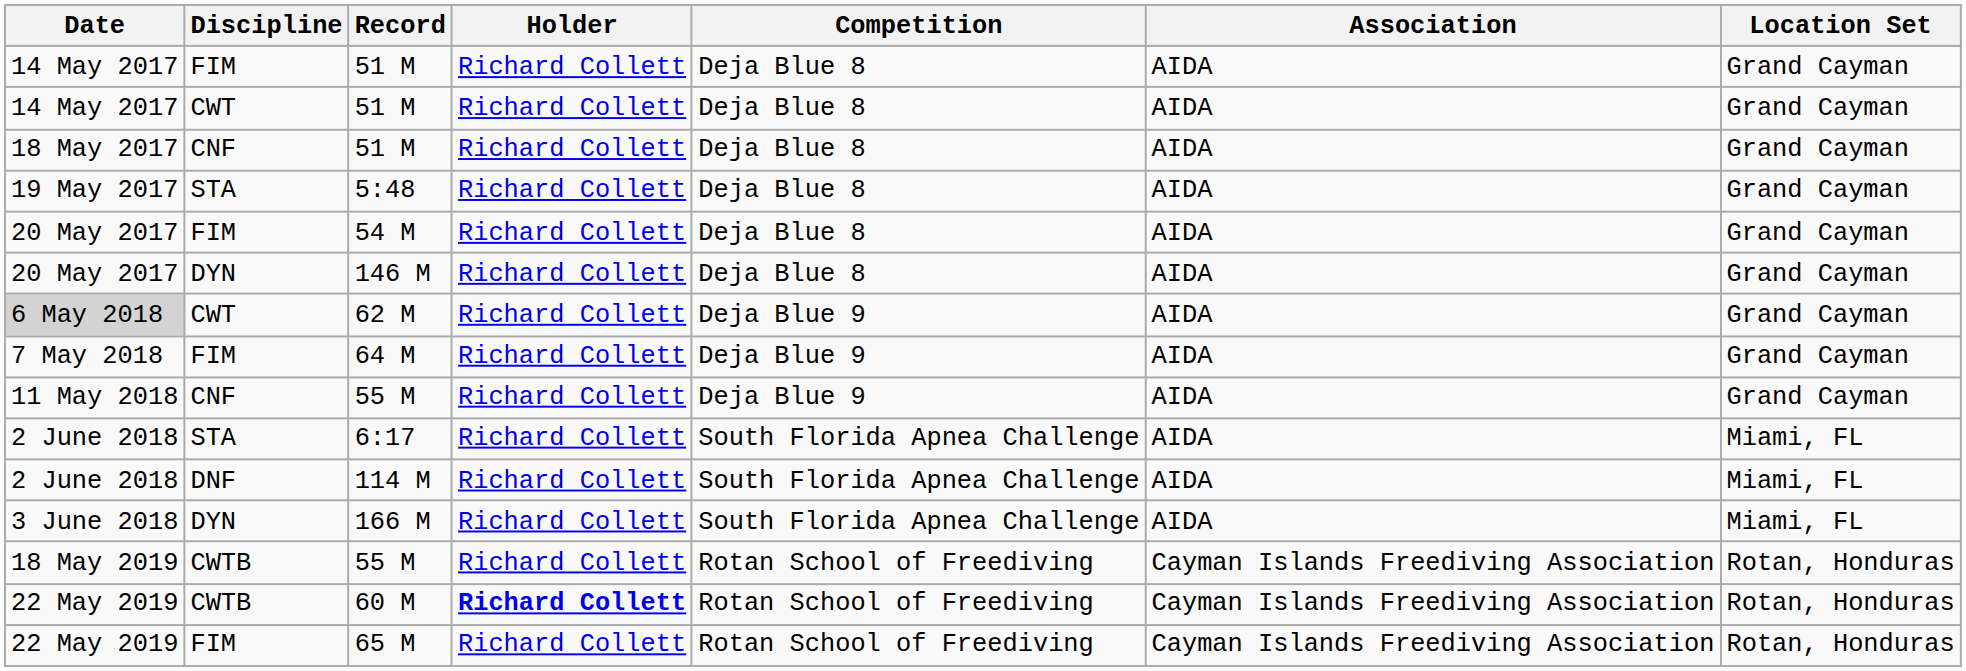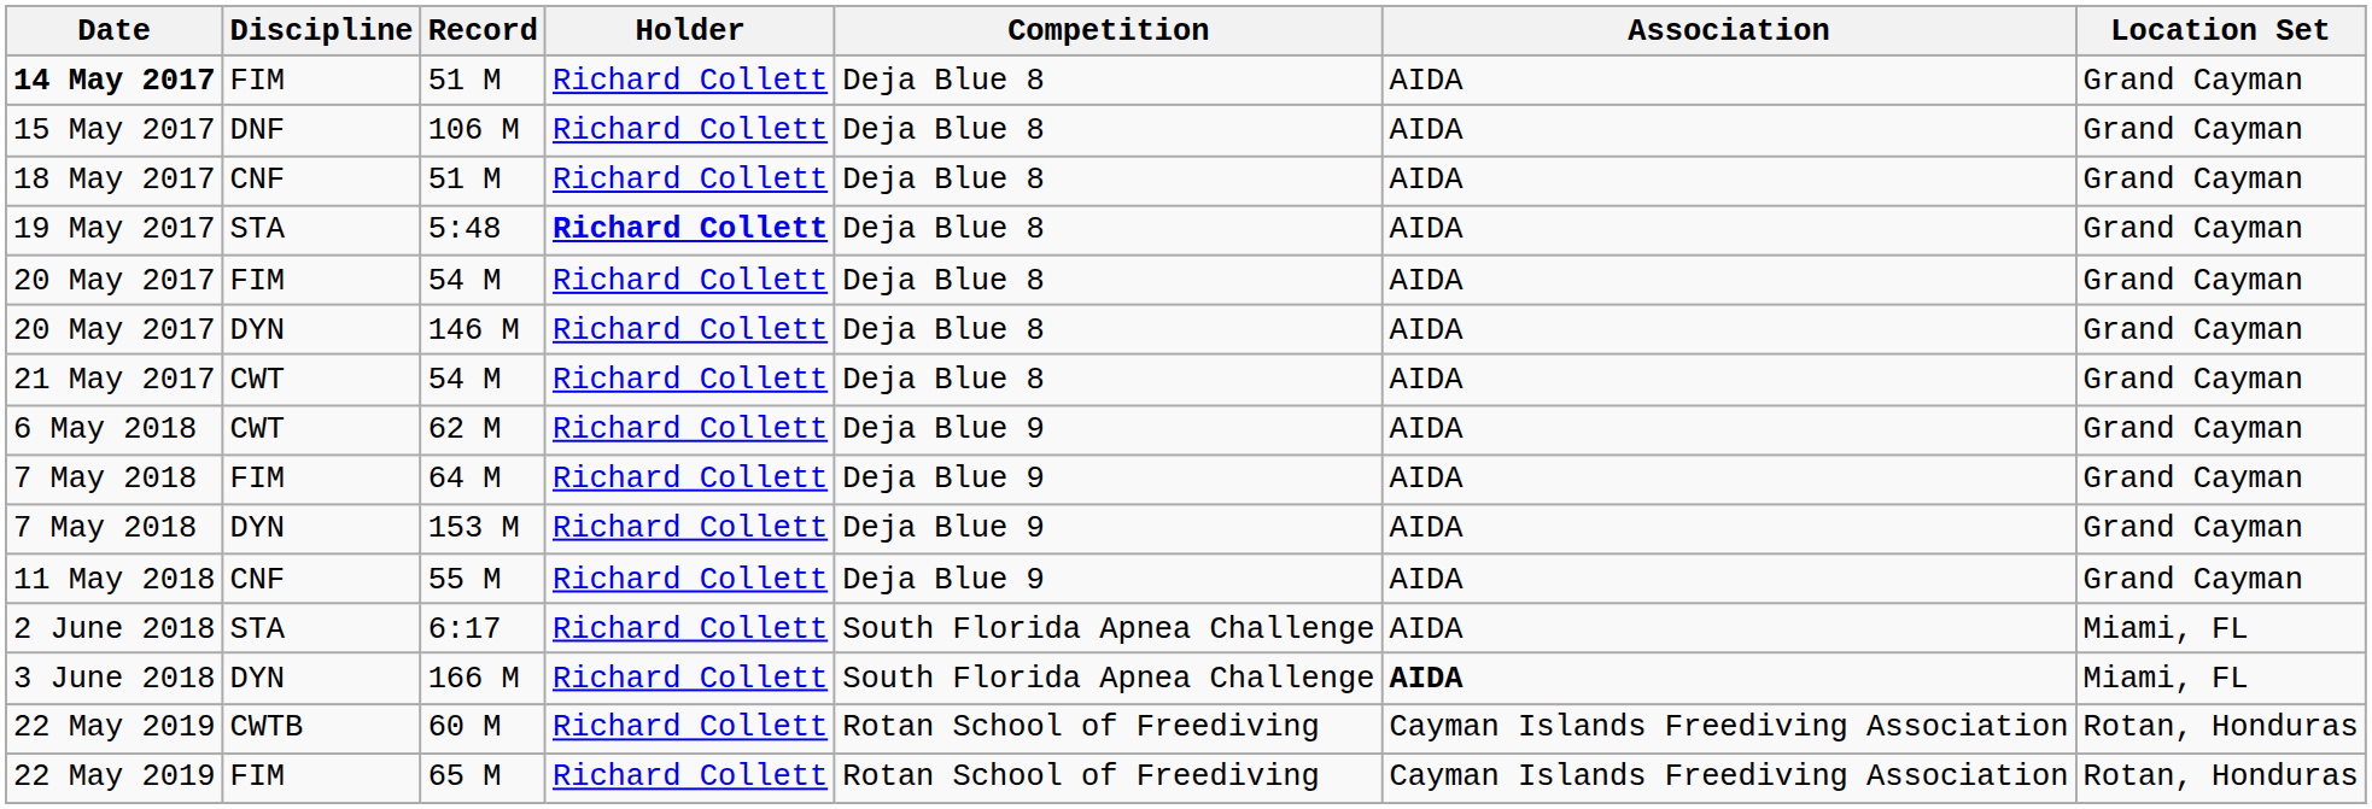 <table class="wikitable sortable">
 <tr>
 <th>Date</th>
 <th>Discipline</th>
 <th>Record</th>
 <th>Holder</th>
 <th>Competition</th>
 <th>Association</th>
 <th>Location Set</th>
 </tr>
 <tr>
-<td>14 May 2017</td>
+<td><strong>14 May 2017</strong></td>
 <td>FIM</td>
 <td>51 M</td>
 <td><a href='#'>Richard Collett</a></td>
 <td>Deja Blue 8</td>
 <td>AIDA</td>
 <td>Grand Cayman</td>
 </tr>
 <tr>
-<td>14 May 2017</td>
-<td>CWT</td>
-<td>51 M</td>
+<td>15 May 2017</td>
+<td>DNF</td>
+<td>106 M</td>
 <td><a href='#'>Richard Collett</a></td>
 <td>Deja Blue 8</td>
 <td>AIDA</td>
 <td>Grand Cayman</td>
 </tr>
 <tr>
 <td>18 May 2017</td>
 <td>CNF</td>
 <td>51 M</td>
 <td><a href='#'>Richard Collett</a></td>
 <td>Deja Blue 8</td>
 <td>AIDA</td>
 <td>Grand Cayman</td>
 </tr>
 <tr>
 <td>19 May 2017</td>
 <td>STA</td>
 <td>5:48</td>
-<td><a href='#'>Richard Collett</a></td>
+<td><strong><a href='#'>Richard Collett</a></strong></td>
 <td>Deja Blue 8</td>
 <td>AIDA</td>
 <td>Grand Cayman</td>
 </tr>
 <tr>
 <td>20 May 2017</td>
 <td>FIM</td>
 <td>54 M</td>
 <td><a href='#'>Richard Collett</a></td>
 <td>Deja Blue 8</td>
 <td>AIDA</td>
 <td>Grand Cayman</td>
 </tr>
 <tr>
 <td>20 May 2017</td>
 <td>DYN</td>
 <td>146 M</td>
 <td><a href='#'>Richard Collett</a></td>
 <td>Deja Blue 8</td>
 <td>AIDA</td>
 <td>Grand Cayman</td>
 </tr>
 <tr>
-<td style="background: lightgrey;">6 May 2018</td>
+<td>21 May 2017</td>
+<td>CWT</td>
+<td>54 M</td>
+<td><a href='#'>Richard Collett</a></td>
+<td>Deja Blue 8</td>
+<td>AIDA</td>
+<td>Grand Cayman </td>
+</tr>
+<tr>
+<td>6 May 2018</td>
 <td>CWT</td>
 <td>62 M</td>
 <td><a href='#'>Richard Collett</a></td>
 <td>Deja Blue 9</td>
 <td>AIDA</td>
 <td>Grand Cayman </td>
 </tr>
 <tr>
 <td>7 May 2018</td>
 <td>FIM</td>
 <td>64 M</td>
+<td><a href='#'>Richard Collett</a></td>
+<td>Deja Blue 9</td>
+<td>AIDA</td>
+<td>Grand Cayman</td>
+</tr>
+<tr>
+<td>7 May 2018</td>
+<td>DYN</td>
+<td>153 M</td>
 <td><a href='#'>Richard Collett</a></td>
 <td>Deja Blue 9</td>
 <td>AIDA</td>
 <td>Grand Cayman</td>
 </tr>
 <tr>
 <td>11 May 2018</td>
 <td>CNF</td>
 <td>55 M</td>
 <td><a href='#'>Richard Collett</a></td>
 <td>Deja Blue 9</td>
 <td>AIDA</td>
 <td>Grand Cayman <br></td>
 </tr>
 <tr>
 <td>2 June 2018</td>
 <td>STA</td>
 <td>6:17</td>
 <td><a href='#'>Richard Collett</a></td>
 <td>South Florida Apnea Challenge</td>
 <td>AIDA</td>
 <td>Miami, FL</td>
 </tr>
 <tr>
-<td>2 June 2018</td>
-<td>DNF</td>
-<td>114 M</td>
-<td><a href='#'>Richard Collett</a></td>
-<td>South Florida Apnea Challenge</td>
-<td>AIDA</td>
-<td>Miami, FL</td>
-</tr>
-<tr>
 <td>3 June 2018</td>
 <td>DYN</td>
 <td>166 M</td>
 <td><a href='#'>Richard Collett</a></td>
 <td>South Florida Apnea Challenge</td>
-<td>AIDA</td>
+<td><strong>AIDA</strong></td>
 <td>Miami, FL <br></td>
-</tr>
-<tr>
-<td>18 May 2019</td>
-<td>CWTB</td>
-<td>55 M</td>
-<td><a href='#'>Richard Collett</a></td>
-<td>Rotan School of Freediving</td>
-<td>Cayman Islands Freediving Association</td>
-<td>Rotan, Honduras</td>
 </tr>
 <tr>
 <td>22 May 2019</td>
 <td>CWTB</td>
 <td>60 M</td>
-<td><strong><a href='#'>Richard Collett</a></strong></td>
+<td><a href='#'>Richard Collett</a></td>
 <td>Rotan School of Freediving</td>
 <td>Cayman Islands Freediving Association</td>
 <td>Rotan, Honduras </td>
 </tr>
 <tr>
 <td>22 May 2019</td>
 <td>FIM</td>
 <td>65 M</td>
 <td><a href='#'>Richard Collett</a></td>
 <td>Rotan School of Freediving</td>
 <td>Cayman Islands Freediving Association</td>
 <td>Rotan, Honduras </td>
 </tr>
 </table>
